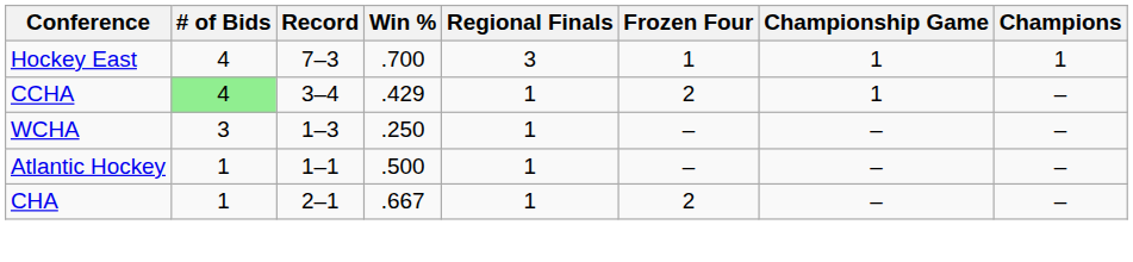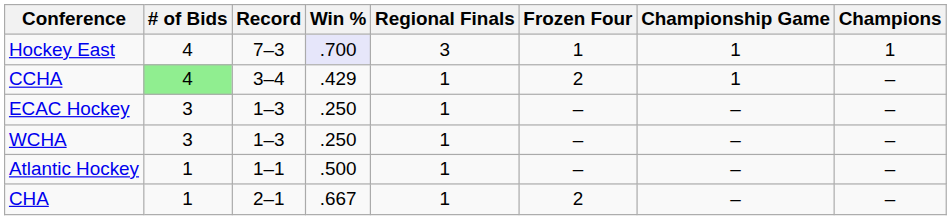 <table class="wikitable sortable">
 <tr>
 <th>Conference</th>
 <th># of Bids</th>
 <th>Record</th>
 <th>Win %</th>
 <th>Regional Finals</th>
 <th>Frozen Four</th>
 <th>Championship Game</th>
 <th>Champions</th>
 </tr>
 <tr align="center">
 <td align="left"><a href='#'>Hockey East</a></td>
 <td>4</td>
 <td>7–3</td>
-<td>.700</td>
+<td style="background: lavender;">.700</td>
 <td>3</td>
 <td>1</td>
 <td>1</td>
 <td>1</td>
 </tr>
 <tr align="center">
 <td align="left"><a href='#'>CCHA</a></td>
 <td style="background: lightgreen;">4</td>
 <td>3–4</td>
 <td>.429</td>
 <td>1</td>
 <td>2</td>
 <td>1</td>
+<td>–</td>
+</tr>
+<tr align="center">
+<td align="left"><a href='#'>ECAC Hockey</a></td>
+<td>3</td>
+<td>1–3</td>
+<td>.250</td>
+<td>1</td>
+<td>–</td>
+<td>–</td>
 <td>–</td>
 </tr>
 <tr align="center">
 <td align="left"><a href='#'>WCHA</a></td>
 <td>3</td>
 <td>1–3</td>
 <td>.250</td>
 <td>1</td>
 <td>–</td>
 <td>–</td>
 <td>–</td>
 </tr>
 <tr align="center">
 <td align="left"><a href='#'>Atlantic Hockey</a></td>
 <td>1</td>
 <td>1–1</td>
 <td>.500</td>
 <td>1</td>
 <td>–</td>
 <td>–</td>
 <td>–</td>
 </tr>
 <tr align="center">
 <td align="left"><a href='#'>CHA</a></td>
 <td>1</td>
 <td>2–1</td>
 <td>.667</td>
 <td>1</td>
 <td>2</td>
 <td>–</td>
 <td>–</td>
 </tr>
 </table>
